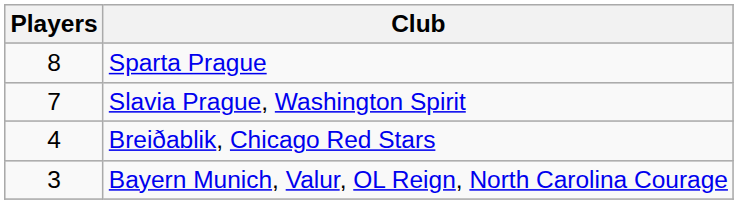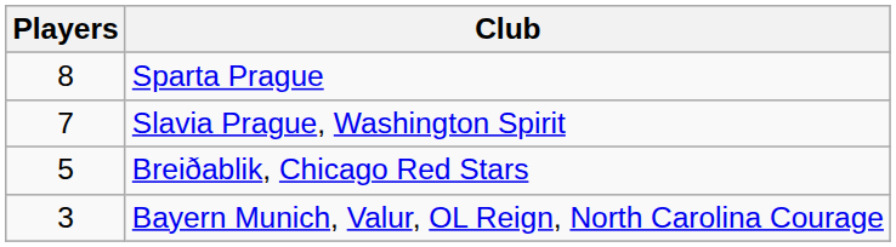 <table class="wikitable">
 <tr>
 <th>Players</th>
 <th>Club</th>
 </tr>
 <tr>
 <td align="center">8</td>
 <td> <a href='#'>Sparta Prague</a></td>
 </tr>
 <tr>
 <td align="center">7</td>
 <td> <a href='#'>Slavia Prague</a>,  <a href='#'>Washington Spirit</a></td>
 </tr>
 <tr>
-<td align="center">4</td>
+<td align="center">5</td>
 <td> <a href='#'>Breiðablik</a>,  <a href='#'>Chicago Red Stars</a></td>
 </tr>
 <tr>
 <td align="center">3</td>
 <td> <a href='#'>Bayern Munich</a>,  <a href='#'>Valur</a>,  <a href='#'>OL Reign</a>,  <a href='#'>North Carolina Courage</a></td>
 </tr>
 </table>
